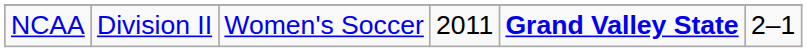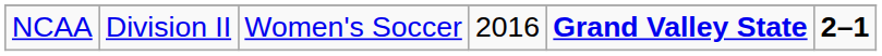 <table class="wikitable">
 <tr>
 </tr>
 <tr align="center">
 <td rowspan="1"><a href='#'>NCAA</a></td>
 <td rowspan="1"><a href='#'>Division II</a></td>
 <td rowspan="1"><a href='#'>Women's Soccer</a></td>
-<td>2011</td>
+<td>2016</td>
 <td><strong><a href='#'>Grand Valley State</a></strong></td>
-<td>2–1</td>
+<td><strong>2–1</strong></td>
 </tr>
 </table>
